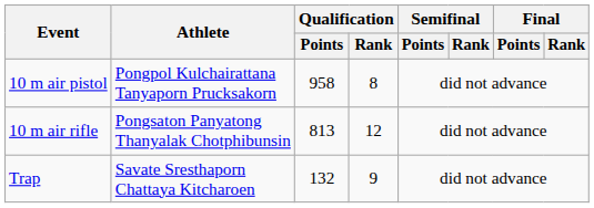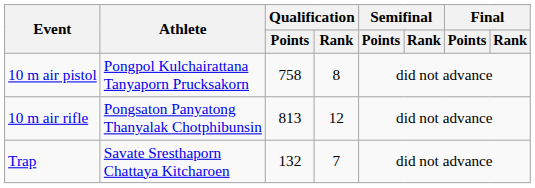 <table class="wikitable" style="font-size:90%">
 <tr>
 <th rowspan="2">Event</th>
 <th rowspan="2">Athlete</th>
 <th colspan=2>Qualification</th>
 <th colspan=2>Semifinal</th>
 <th colspan=2>Final</th>
 </tr>
 <tr style="font-size:95%">
 <th>Points</th>
 <th>Rank</th>
 <th>Points</th>
 <th>Rank</th>
 <th>Points</th>
 <th>Rank</th>
 </tr>
 <tr align=center>
 <td align=left><a href='#'>10 m air pistol</a></td>
 <td align=left><a href='#'>Pongpol Kulchairattana</a><br><a href='#'>Tanyaporn Prucksakorn</a></td>
-<td>958</td>
+<td>758</td>
 <td>8</td>
 <td colspan=4>did not advance</td>
 </tr>
 <tr align=center>
 <td align=left><a href='#'>10 m air rifle</a></td>
 <td align=left><a href='#'>Pongsaton Panyatong</a><br><a href='#'>Thanyalak Chotphibunsin</a></td>
 <td>813</td>
 <td>12</td>
 <td colspan=4>did not advance</td>
 </tr>
 <tr align=center>
 <td align=left><a href='#'>Trap</a></td>
 <td align=left><a href='#'>Savate Sresthaporn</a><br><a href='#'>Chattaya Kitcharoen</a></td>
 <td>132</td>
-<td>9</td>
+<td>7</td>
 <td colspan=4>did not advance</td>
 </tr>
 </table>
